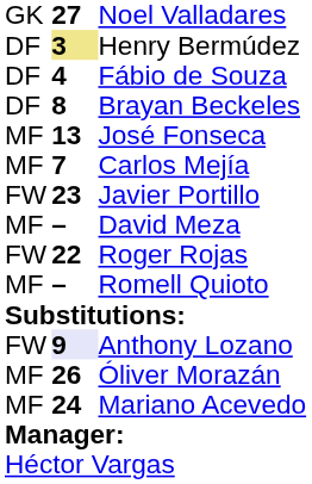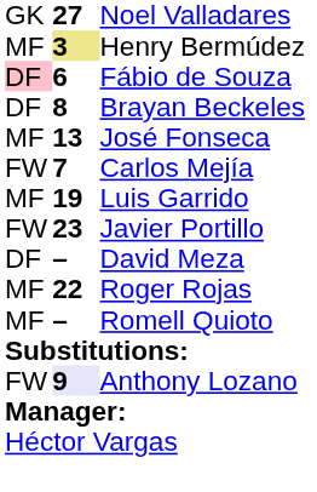 <table style = "font-size: 90%" cellspacing = "0" cellpadding = "0">
 <tr>
 <td colspan = 4></td>
 </tr>
 <tr>
 <th style="width:25px;"></th>
 <th style="width:25px;"></th>
 </tr>
 <tr>
 <td>GK</td>
 <td><strong>27</strong></td>
 <td> <a href='#'>Noel Valladares</a></td>
 </tr>
 <tr>
-<td>DF</td>
+<td>MF</td>
 <td style="background: khaki;"><strong>3</strong></td>
 <td> Henry Bermúdez</td>
 <td></td>
 <td></td>
 </tr>
 <tr>
-<td>DF</td>
-<td><strong>4</strong></td>
+<td style="background: pink;">DF</td>
+<td><strong>6</strong></td>
 <td> <a href='#'>Fábio de Souza</a></td>
 </tr>
 <tr>
 <td>DF</td>
 <td><strong>8</strong></td>
 <td> <a href='#'>Brayan Beckeles</a></td>
 </tr>
 <tr>
 <td>MF</td>
 <td><strong>13</strong></td>
 <td> <a href='#'>José Fonseca</a></td>
 </tr>
 <tr>
-<td>MF</td>
+<td>FW</td>
 <td><strong>7</strong></td>
 <td> <a href='#'>Carlos Mejía</a></td>
+<td></td>
+<td></td>
+</tr>
+<tr>
+<td>MF</td>
+<td><strong>19</strong></td>
+<td> <a href='#'>Luis Garrido</a></td>
 <td></td>
 <td></td>
 </tr>
 <tr>
 <td>FW</td>
 <td><strong>23</strong></td>
 <td> <a href='#'>Javier Portillo</a></td>
 </tr>
 <tr>
-<td>MF</td>
+<td>DF</td>
 <td><strong>–</strong></td>
 <td> <a href='#'>David Meza</a></td>
 <td></td>
 <td></td>
 </tr>
 <tr>
-<td>FW</td>
+<td>MF</td>
 <td><strong>22</strong></td>
 <td> <a href='#'>Roger Rojas</a></td>
 <td></td>
 <td></td>
 </tr>
 <tr>
 <td>MF</td>
 <td><strong>–</strong></td>
 <td> <a href='#'>Romell Quioto</a></td>
 </tr>
 <tr>
 <td colspan = 3><strong>Substitutions:</strong></td>
 </tr>
 <tr>
 <td>FW</td>
 <td style="background: lavender;"><strong>9</strong></td>
 <td> <a href='#'>Anthony Lozano</a></td>
 <td></td>
 <td></td>
 </tr>
 <tr>
-<td>MF</td>
-<td><strong>26</strong></td>
-<td> <a href='#'>Óliver Morazán</a></td>
-<td></td>
-<td></td>
-</tr>
-<tr>
-<td>MF</td>
-<td><strong>24</strong></td>
-<td> <a href='#'>Mariano Acevedo</a></td>
-<td></td>
-<td></td>
-</tr>
-<tr>
 <td colspan = 3><strong>Manager:</strong></td>
 </tr>
 <tr>
 <td colspan = 3> <a href='#'>Héctor Vargas</a></td>
 </tr>
 </table>
